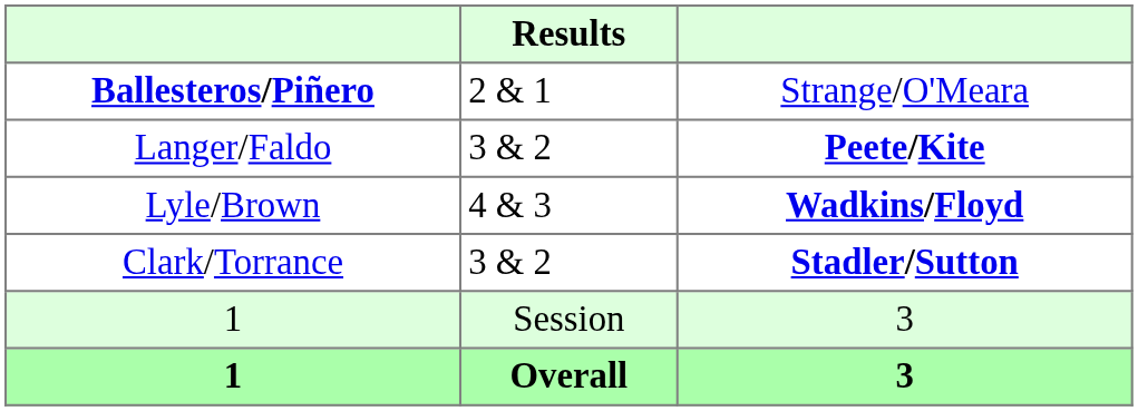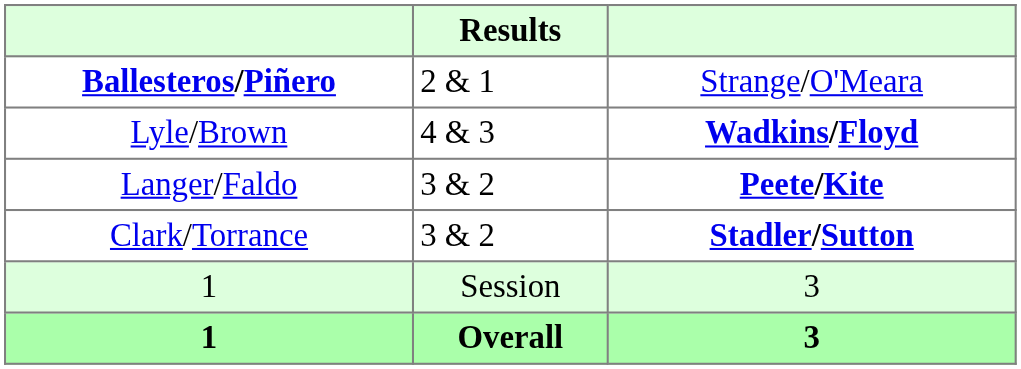 <table border="1" cellpadding="3" style="border-collapse:collapse; text-align:center;">
 <tr style="background:#dfd;">
 <th style="width:12em;"></th>
 <th style="width:5.5em;">Results</th>
 <th style="width:12em;"></th>
 </tr>
 <tr>
 <td><strong><a href='#'>Ballesteros</a>/<a href='#'>Piñero</a></strong></td>
 <td align=left> 2 & 1</td>
 <td><a href='#'>Strange</a>/<a href='#'>O'Meara</a></td>
 </tr>
 <tr>
+<td><a href='#'>Lyle</a>/<a href='#'>Brown</a></td>
+<td align=left> 4 & 3</td>
+<td><strong><a href='#'>Wadkins</a>/<a href='#'>Floyd</a></strong></td>
+</tr>
+<tr>
 <td><a href='#'>Langer</a>/<a href='#'>Faldo</a></td>
 <td align=left> 3 & 2</td>
 <td><strong><a href='#'>Peete</a>/<a href='#'>Kite</a></strong></td>
-</tr>
-<tr>
-<td><a href='#'>Lyle</a>/<a href='#'>Brown</a></td>
-<td align=left> 4 & 3</td>
-<td><strong><a href='#'>Wadkins</a>/<a href='#'>Floyd</a></strong></td>
 </tr>
 <tr>
 <td><a href='#'>Clark</a>/<a href='#'>Torrance</a></td>
 <td align=left> 3 & 2</td>
 <td><strong><a href='#'>Stadler</a>/<a href='#'>Sutton</a></strong></td>
 </tr>
 <tr style="background:#dfd;">
 <td>1</td>
 <td>Session</td>
 <td>3</td>
 </tr>
 <tr style="background:#afa;">
 <th>1</th>
 <th>Overall</th>
 <th>3</th>
 </tr>
 </table>
